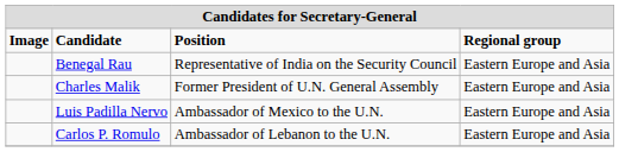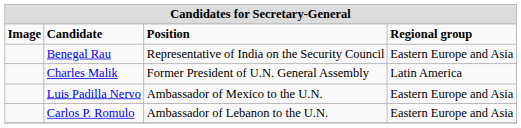 <table class="wikitable" style="margin-left:1em; margin-right:0em; width:auto;">
 <tr>
 <th style="background:#DCDCDC;" colspan="5">Candidates for Secretary-General</th>
 </tr>
 <tr style="font-weight:bold;">
 <td>Image</td>
 <td>Candidate</td>
 <td>Position</td>
 <td>Regional group</td>
 </tr>
 <tr>
 <td></td>
 <td> <a href='#'>Benegal Rau</a></td>
 <td>Representative of India on the Security Council</td>
 <td>Eastern Europe and Asia</td>
 </tr>
 <tr>
 <td></td>
 <td> <a href='#'>Charles Malik</a></td>
 <td>Former President of U.N. General Assembly</td>
-<td>Eastern Europe and Asia</td>
+<td>Latin America</td>
 </tr>
 <tr>
 <td></td>
 <td> <a href='#'>Luis Padilla Nervo</a></td>
 <td>Ambassador of Mexico to the U.N.</td>
 <td>Eastern Europe and Asia</td>
 </tr>
 <tr>
 <td></td>
 <td> <a href='#'>Carlos P. Romulo</a></td>
 <td>Ambassador of Lebanon to the U.N.</td>
 <td>Eastern Europe and Asia</td>
 </tr>
 <tr>
 </tr>
 </table>
